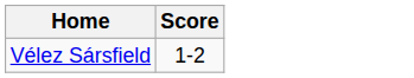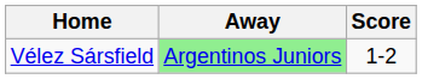 <table class="wikitable" style="text-align: center;">
 <tr>
 <th>Home</th>
+<th>Away</th>
 <th>Score</th>
 </tr>
 <tr>
 <td><a href='#'>Vélez Sársfield</a></td>
+<td bgcolor=lightgreen><a href='#'>Argentinos Juniors</a></td>
 <td>1-2</td>
 </tr>
 </table>
